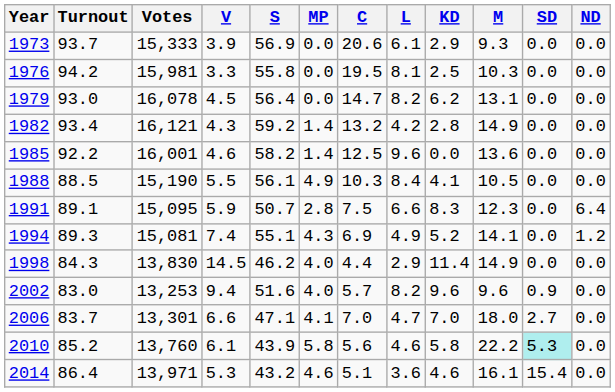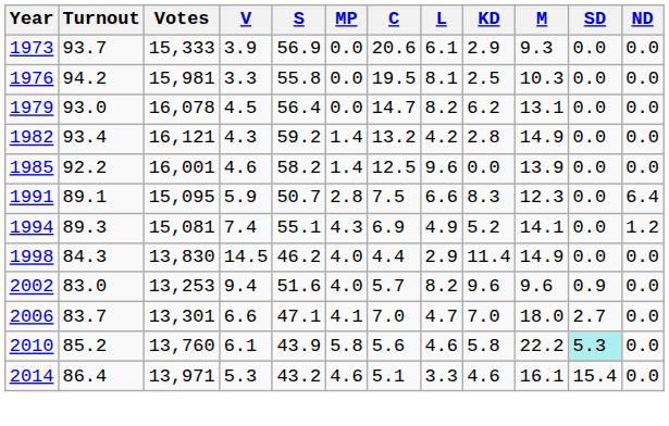 <table class="wikitable sortable" style="font-size: 95%;">
 <tr>
 <th>Year</th>
 <th>Turnout</th>
 <th>Votes</th>
 <th><a href='#'>V</a></th>
 <th><a href='#'>S</a></th>
 <th><a href='#'>MP</a></th>
 <th><a href='#'>C</a></th>
 <th><a href='#'>L</a></th>
 <th><a href='#'>KD</a></th>
 <th><a href='#'>M</a></th>
 <th><a href='#'>SD</a></th>
 <th><a href='#'>ND</a></th>
 </tr>
 <tr>
 <td><a href='#'>1973</a></td>
 <td>93.7</td>
 <td>15,333</td>
 <td>3.9</td>
 <td>56.9</td>
 <td>0.0</td>
 <td>20.6</td>
 <td>6.1</td>
 <td>2.9</td>
 <td>9.3</td>
 <td>0.0</td>
 <td>0.0</td>
 </tr>
 <tr>
 <td><a href='#'>1976</a></td>
 <td>94.2</td>
 <td>15,981</td>
 <td>3.3</td>
 <td>55.8</td>
 <td>0.0</td>
 <td>19.5</td>
 <td>8.1</td>
 <td>2.5</td>
 <td>10.3</td>
 <td>0.0</td>
 <td>0.0</td>
 </tr>
 <tr>
 <td><a href='#'>1979</a></td>
 <td>93.0</td>
 <td>16,078</td>
 <td>4.5</td>
 <td>56.4</td>
 <td>0.0</td>
 <td>14.7</td>
 <td>8.2</td>
 <td>6.2</td>
 <td>13.1</td>
 <td>0.0</td>
 <td>0.0</td>
 </tr>
 <tr>
 <td><a href='#'>1982</a></td>
 <td>93.4</td>
 <td>16,121</td>
 <td>4.3</td>
 <td>59.2</td>
 <td>1.4</td>
 <td>13.2</td>
 <td>4.2</td>
 <td>2.8</td>
 <td>14.9</td>
 <td>0.0</td>
 <td>0.0</td>
 </tr>
 <tr>
 <td><a href='#'>1985</a></td>
 <td>92.2</td>
 <td>16,001</td>
 <td>4.6</td>
 <td>58.2</td>
 <td>1.4</td>
 <td>12.5</td>
 <td>9.6</td>
 <td>0.0</td>
-<td>13.6</td>
-<td>0.0</td>
-<td>0.0</td>
-</tr>
-<tr>
-<td><a href='#'>1988</a></td>
-<td>88.5</td>
-<td>15,190</td>
-<td>5.5</td>
-<td>56.1</td>
-<td>4.9</td>
-<td>10.3</td>
-<td>8.4</td>
-<td>4.1</td>
-<td>10.5</td>
+<td>13.9</td>
 <td>0.0</td>
 <td>0.0</td>
 </tr>
 <tr>
 <td><a href='#'>1991</a></td>
 <td>89.1</td>
 <td>15,095</td>
 <td>5.9</td>
 <td>50.7</td>
 <td>2.8</td>
 <td>7.5</td>
 <td>6.6</td>
 <td>8.3</td>
 <td>12.3</td>
 <td>0.0</td>
 <td>6.4</td>
 </tr>
 <tr>
 <td><a href='#'>1994</a></td>
 <td>89.3</td>
 <td>15,081</td>
 <td>7.4</td>
 <td>55.1</td>
 <td>4.3</td>
 <td>6.9</td>
 <td>4.9</td>
 <td>5.2</td>
 <td>14.1</td>
 <td>0.0</td>
 <td>1.2</td>
 </tr>
 <tr>
 <td><a href='#'>1998</a></td>
 <td>84.3</td>
 <td>13,830</td>
 <td>14.5</td>
 <td>46.2</td>
 <td>4.0</td>
 <td>4.4</td>
 <td>2.9</td>
 <td>11.4</td>
 <td>14.9</td>
 <td>0.0</td>
 <td>0.0</td>
 </tr>
 <tr>
 <td><a href='#'>2002</a></td>
 <td>83.0</td>
 <td>13,253</td>
 <td>9.4</td>
 <td>51.6</td>
 <td>4.0</td>
 <td>5.7</td>
 <td>8.2</td>
 <td>9.6</td>
 <td>9.6</td>
 <td>0.9</td>
 <td>0.0</td>
 </tr>
 <tr>
 <td><a href='#'>2006</a></td>
 <td>83.7</td>
 <td>13,301</td>
 <td>6.6</td>
 <td>47.1</td>
 <td>4.1</td>
 <td>7.0</td>
 <td>4.7</td>
 <td>7.0</td>
 <td>18.0</td>
 <td>2.7</td>
 <td>0.0</td>
 </tr>
 <tr>
 <td><a href='#'>2010</a></td>
 <td>85.2</td>
 <td>13,760</td>
 <td>6.1</td>
 <td>43.9</td>
 <td>5.8</td>
 <td>5.6</td>
 <td>4.6</td>
 <td>5.8</td>
 <td>22.2</td>
 <td style="background: paleturquoise;">5.3</td>
 <td>0.0</td>
 </tr>
 <tr>
 <td><a href='#'>2014</a></td>
 <td>86.4</td>
 <td>13,971</td>
 <td>5.3</td>
 <td>43.2</td>
 <td>4.6</td>
 <td>5.1</td>
-<td>3.6</td>
+<td>3.3</td>
 <td>4.6</td>
 <td>16.1</td>
 <td>15.4</td>
 <td>0.0</td>
 </tr>
 </table>
